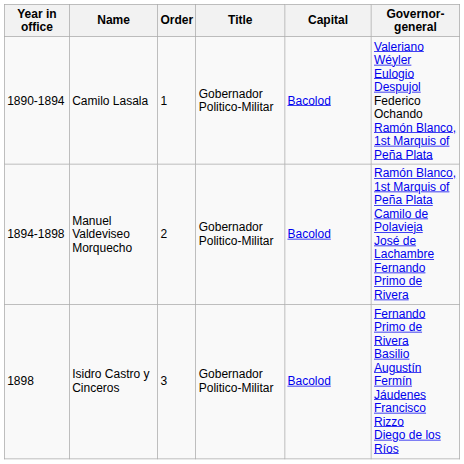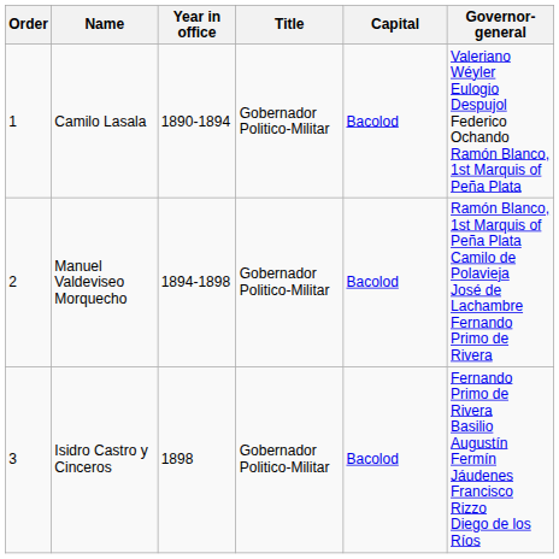 <table class="wikitable">
 <tr>
+<th width=5%>Order</th>
+<th width=20%>Name</th>
 <th width=15%>Year in office</th>
-<th width=20%>Name</th>
-<th width=5%>Order</th>
 <th width=20%>Title</th>
 <th width=20%>Capital</th>
 <th width=40%>Governor-general</th>
 </tr>
 <tr>
+<td>1</td>
+<td>Camilo Lasala</td>
 <td>1890-1894</td>
-<td>Camilo Lasala</td>
-<td>1</td>
 <td>Gobernador Politico-Militar</td>
 <td><a href='#'>Bacolod</a></td>
 <td><a href='#'>Valeriano Wéyler</a><br><a href='#'>Eulogio Despujol</a><br>Federico Ochando<br><a href='#'>Ramón Blanco, 1st Marquis of Peña Plata</a></td>
 </tr>
 <tr>
+<td>2</td>
+<td>Manuel Valdeviseo Morquecho</td>
 <td>1894-1898</td>
-<td>Manuel Valdeviseo Morquecho</td>
-<td>2</td>
 <td>Gobernador Politico-Militar</td>
 <td><a href='#'>Bacolod</a></td>
 <td><a href='#'>Ramón Blanco, 1st Marquis of Peña Plata</a><br><a href='#'>Camilo de Polavieja</a><br><a href='#'>José de Lachambre</a><br><a href='#'>Fernando Primo de Rivera</a></td>
 </tr>
 <tr>
+<td>3</td>
+<td>Isidro Castro y Cinceros</td>
 <td>1898</td>
-<td>Isidro Castro y Cinceros</td>
-<td>3</td>
 <td>Gobernador Politico-Militar</td>
 <td><a href='#'>Bacolod</a></td>
 <td><a href='#'>Fernando Primo de Rivera</a><br><a href='#'>Basilio Augustín</a><br><a href='#'>Fermín Jáudenes</a><br><a href='#'>Francisco Rizzo</a><br><a href='#'>Diego de los Ríos</a></td>
 </tr>
 </table>
